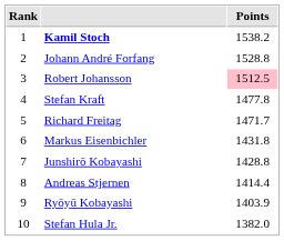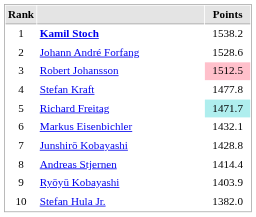 <table cellspacing="1" cellpadding="3" style="border:1px solid #AAAAAA;font-size:86%">
 <tr style="background-color: #E4E4E4;">
 <th style="border-bottom:1px solid #AAAAAA; width: 10px;">Rank</th>
 <th style="border-bottom:1px solid #AAAAAA; width: 200px;"></th>
 <th style="border-bottom:1px solid #AAAAAA; width: 50px;">Points</th>
 </tr>
 <tr>
 <td align=center>1</td>
 <td><strong> <a href='#'>Kamil Stoch</a></strong></td>
 <td align=center>1538.2</td>
 </tr>
 <tr>
 <td align=center>2</td>
 <td> <a href='#'>Johann André Forfang</a></td>
-<td align=center>1528.8</td>
+<td align=center>1528.6</td>
 </tr>
 <tr>
 <td align=center>3</td>
 <td> <a href='#'>Robert Johansson</a></td>
 <td align=center style="background: pink;">1512.5</td>
 </tr>
 <tr>
 <td align=center>4</td>
 <td> <a href='#'>Stefan Kraft</a></td>
 <td align=center>1477.8</td>
 </tr>
 <tr>
 <td align=center>5</td>
 <td> <a href='#'>Richard Freitag</a></td>
-<td align=center>1471.7</td>
+<td align=center style="background: paleturquoise;">1471.7</td>
 </tr>
 <tr>
 <td align=center>6</td>
 <td> <a href='#'>Markus Eisenbichler</a></td>
-<td align=center>1431.8</td>
+<td align=center>1432.1</td>
 </tr>
 <tr>
 <td align=center>7</td>
 <td> <a href='#'>Junshirō Kobayashi</a></td>
 <td align=center>1428.8</td>
 </tr>
 <tr>
 <td align=center>8</td>
 <td> <a href='#'>Andreas Stjernen</a></td>
 <td align=center>1414.4</td>
 </tr>
 <tr>
 <td align=center>9</td>
 <td> <a href='#'>Ryōyū Kobayashi</a></td>
 <td align=center>1403.9</td>
 </tr>
 <tr>
 <td align=center>10</td>
 <td> <a href='#'>Stefan Hula Jr.</a></td>
 <td align=center>1382.0</td>
 </tr>
 </table>
